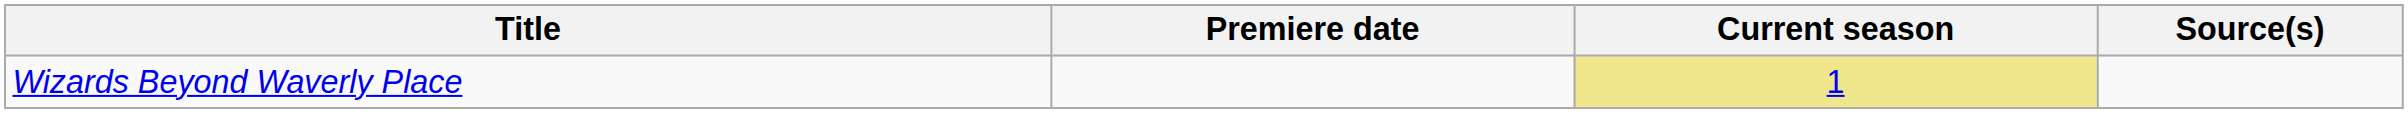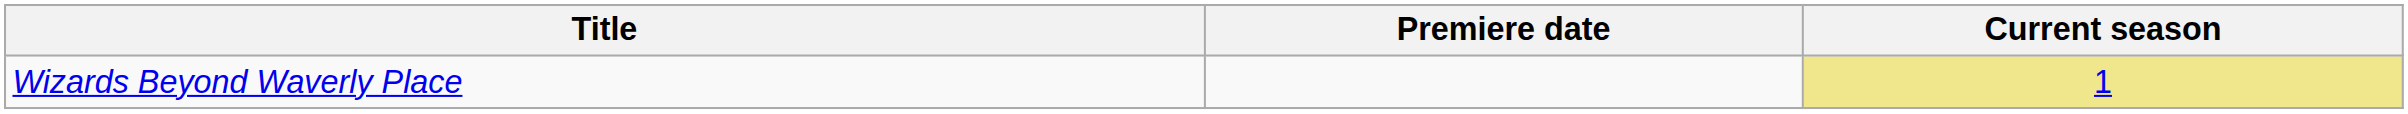 <table class="wikitable plainrowheaders sortable" style="width:75%;text-align:center;">
 <tr>
 <th scope="col" style="width:20%;">Title</th>
 <th scope="col" style="width:10%;">Premiere date</th>
 <th scope="col" style="width:10%;">Current season</th>
-<th class="unsortable" style="width:5%;">Source(s)</th>
 </tr>
 <tr>
 <td scope="row" style="text-align:left;"><em><a href='#'>Wizards Beyond Waverly Place</a></em></td>
 <td></td>
 <td style="background: khaki;"><a href='#'>1</a></td>
-<td></td>
 </tr>
 </table>
